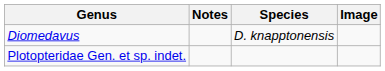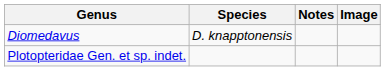 <table class="wikitable">
 <tr>
 <th>Genus</th>
+<th>Species</th>
 <th>Notes</th>
-<th>Species</th>
 <th>Image</th>
 </tr>
 <tr>
 <td><em><a href='#'>Diomedavus</a></em></td>
+<td><em>D. knapptonensis</em></td>
 <td></td>
-<td><em>D. knapptonensis</em></td>
 <td></td>
 </tr>
 <tr>
 <td><a href='#'>Plotopteridae Gen. et sp. indet.</a></td>
 <td></td>
 <td></td>
 <td></td>
 </tr>
 </table>
